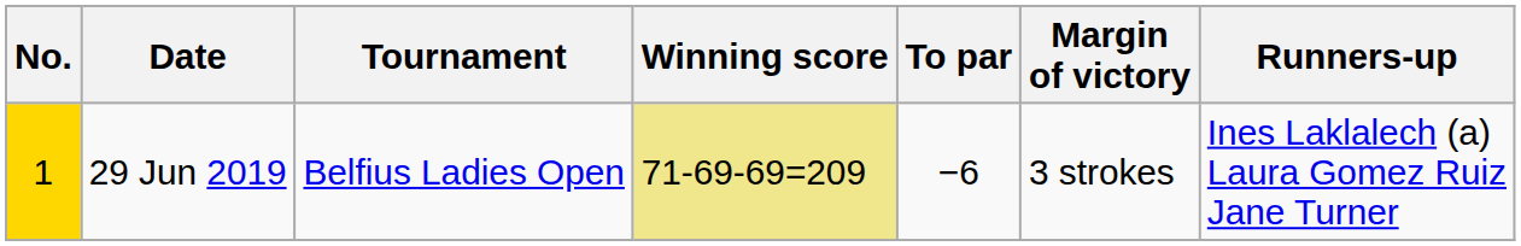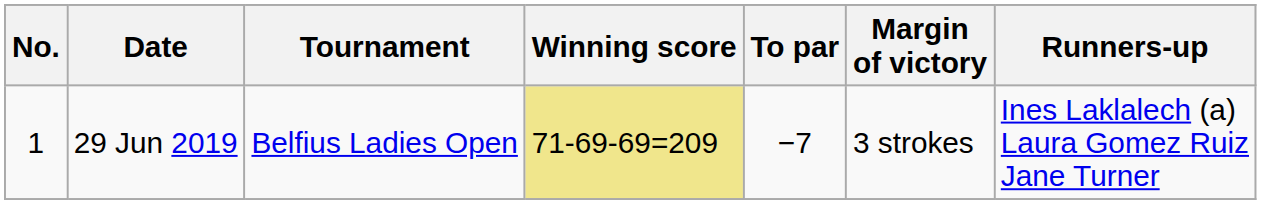 <table class="wikitable" style="font-size:95%;">
 <tr>
 <th>No.</th>
 <th>Date</th>
 <th>Tournament</th>
 <th>Winning score</th>
 <th>To par</th>
 <th>Margin<br>of victory</th>
 <th>Runners-up</th>
 </tr>
 <tr>
-<td align=center style="background: gold;">1</td>
+<td align=center>1</td>
 <td align=right>29 Jun <a href='#'>2019</a></td>
 <td><a href='#'>Belfius Ladies Open</a></td>
 <td style="background: khaki;">71-69-69=209</td>
-<td align=center>−6</td>
+<td align=center>−7</td>
 <td>3 strokes</td>
 <td> <a href='#'>Ines Laklalech</a> (a)<br> <a href='#'>Laura Gomez Ruiz</a><br> <a href='#'>Jane Turner</a></td>
 </tr>
 </table>
